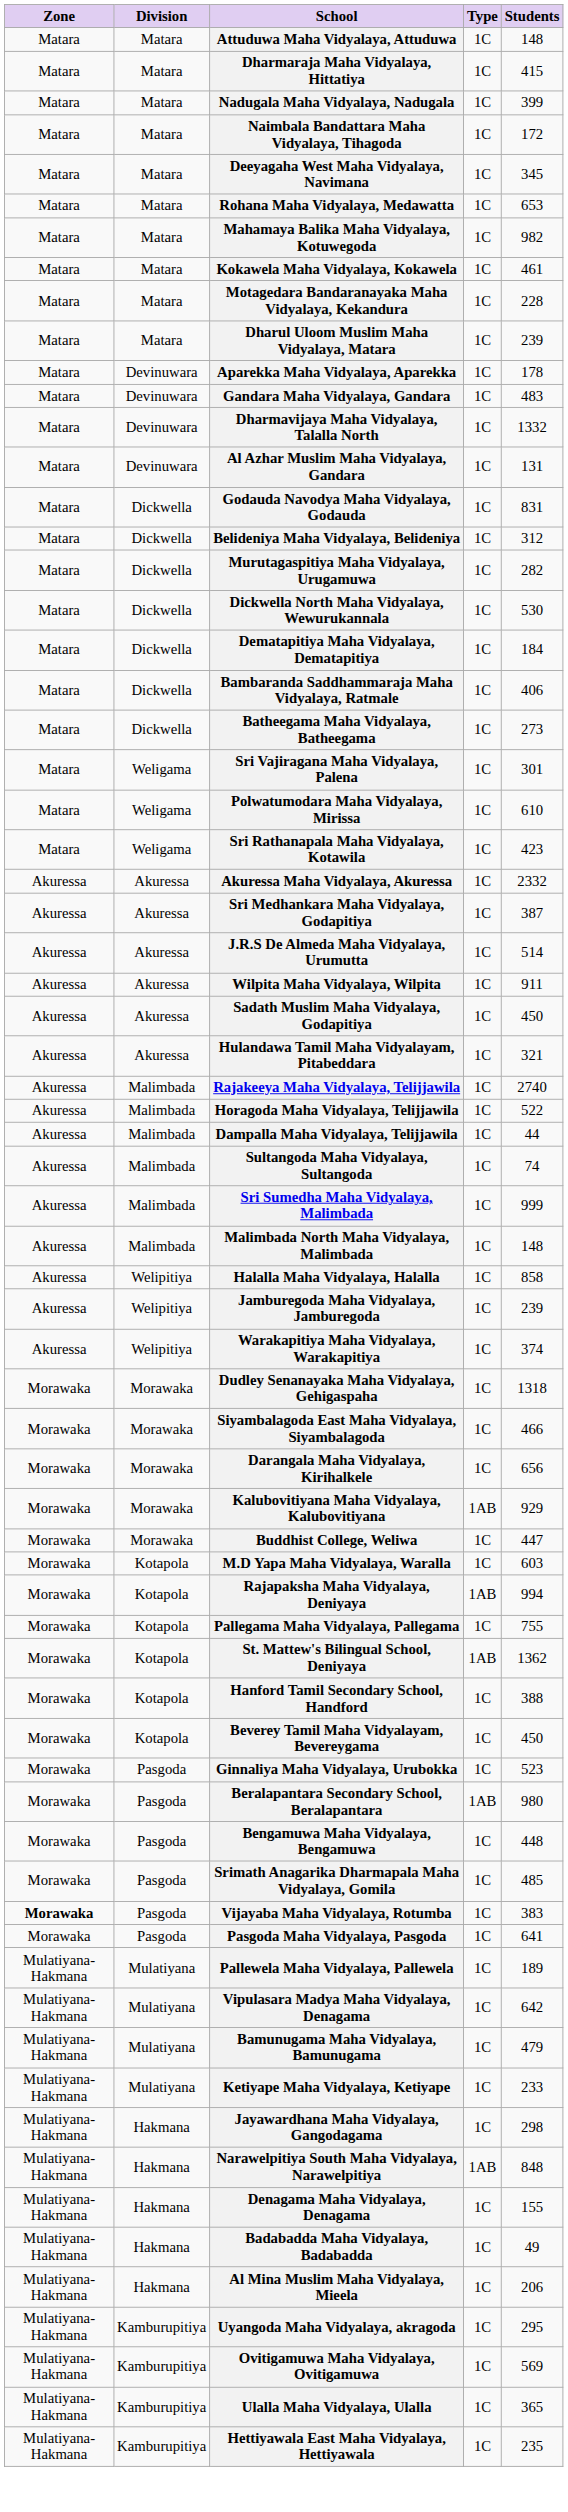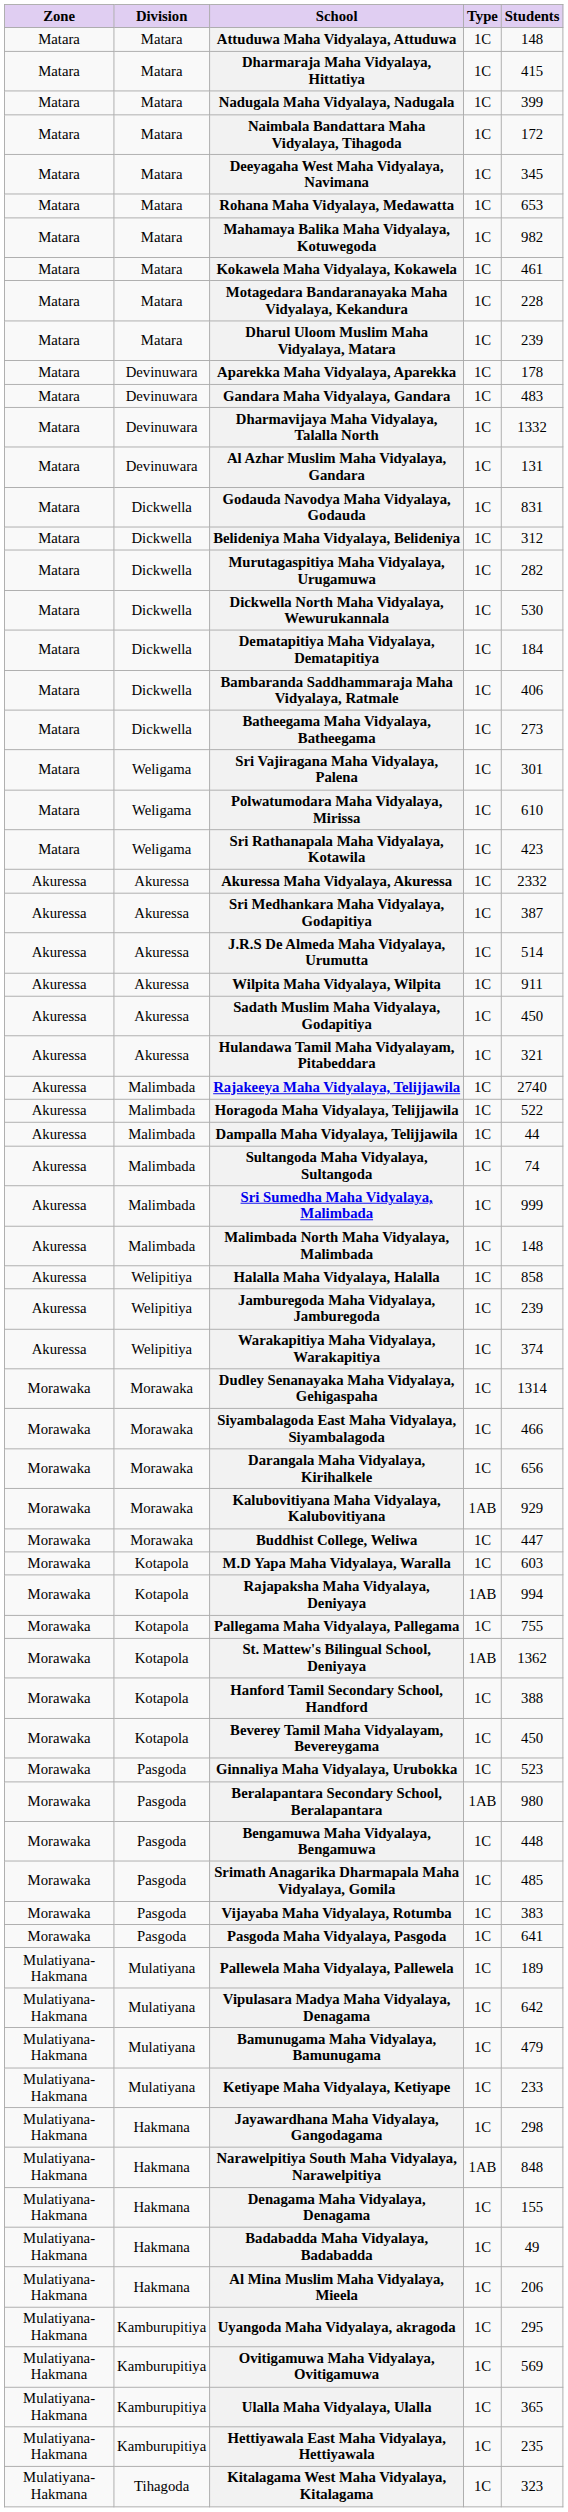 <table class="wikitable sortable" style="text-align:center; font-size:100%">
 <tr valign=bottom>
 <th style="background-color:#E0CEF2;">Zone</th>
 <th style="background-color:#E0CEF2;">Division</th>
 <th style="background-color:#E0CEF2;">School</th>
 <th style="background-color:#E0CEF2;">Type</th>
 <th style="background-color:#E0CEF2;">Students</th>
 </tr>
 <tr>
 <td>Matara</td>
 <td>Matara</td>
 <th>Attuduwa Maha Vidyalaya, Attuduwa</th>
 <td>1C</td>
 <td>148</td>
 </tr>
 <tr>
 <td>Matara</td>
 <td>Matara</td>
 <th>Dharmaraja Maha Vidyalaya, Hittatiya</th>
 <td>1C</td>
 <td>415</td>
 </tr>
 <tr>
 <td>Matara</td>
 <td>Matara</td>
 <th>Nadugala Maha Vidyalaya, Nadugala</th>
 <td>1C</td>
 <td>399</td>
 </tr>
 <tr>
 <td>Matara</td>
 <td>Matara</td>
 <th>Naimbala Bandattara Maha Vidyalaya, Tihagoda</th>
 <td>1C</td>
 <td>172</td>
 </tr>
 <tr>
 <td>Matara</td>
 <td>Matara</td>
 <th>Deeyagaha West Maha Vidyalaya, Navimana</th>
 <td>1C</td>
 <td>345</td>
 </tr>
 <tr>
 <td>Matara</td>
 <td>Matara</td>
 <th>Rohana Maha Vidyalaya, Medawatta</th>
 <td>1C</td>
 <td>653</td>
 </tr>
 <tr>
 <td>Matara</td>
 <td>Matara</td>
 <th>Mahamaya Balika Maha Vidyalaya, Kotuwegoda</th>
 <td>1C</td>
 <td>982</td>
 </tr>
 <tr>
 <td>Matara</td>
 <td>Matara</td>
 <th>Kokawela Maha Vidyalaya, Kokawela</th>
 <td>1C</td>
 <td>461</td>
 </tr>
 <tr>
 <td>Matara</td>
 <td>Matara</td>
 <th>Motagedara Bandaranayaka Maha Vidyalaya, Kekandura</th>
 <td>1C</td>
 <td>228</td>
 </tr>
 <tr>
 <td>Matara</td>
 <td>Matara</td>
 <th>Dharul Uloom Muslim Maha Vidyalaya, Matara</th>
 <td>1C</td>
 <td>239</td>
 </tr>
 <tr>
 <td>Matara</td>
 <td>Devinuwara</td>
 <th>Aparekka Maha Vidyalaya, Aparekka</th>
 <td>1C</td>
 <td>178</td>
 </tr>
 <tr>
 <td>Matara</td>
 <td>Devinuwara</td>
 <th>Gandara Maha Vidyalaya, Gandara</th>
 <td>1C</td>
 <td>483</td>
 </tr>
 <tr>
 <td>Matara</td>
 <td>Devinuwara</td>
 <th>Dharmavijaya Maha Vidyalaya, Talalla North</th>
 <td>1C</td>
 <td>1332</td>
 </tr>
 <tr>
 <td>Matara</td>
 <td>Devinuwara</td>
 <th>Al Azhar Muslim Maha Vidyalaya, Gandara</th>
 <td>1C</td>
 <td>131</td>
 </tr>
 <tr>
 <td>Matara</td>
 <td>Dickwella</td>
 <th>Godauda Navodya Maha Vidyalaya, Godauda</th>
 <td>1C</td>
 <td>831</td>
 </tr>
 <tr>
 <td>Matara</td>
 <td>Dickwella</td>
 <th>Belideniya Maha Vidyalaya, Belideniya</th>
 <td>1C</td>
 <td>312</td>
 </tr>
 <tr>
 <td>Matara</td>
 <td>Dickwella</td>
 <th>Murutagaspitiya Maha Vidyalaya, Urugamuwa</th>
 <td>1C</td>
 <td>282</td>
 </tr>
 <tr>
 <td>Matara</td>
 <td>Dickwella</td>
 <th>Dickwella North Maha Vidyalaya, Wewurukannala</th>
 <td>1C</td>
 <td>530</td>
 </tr>
 <tr>
 <td>Matara</td>
 <td>Dickwella</td>
 <th>Dematapitiya Maha Vidyalaya, Dematapitiya</th>
 <td>1C</td>
 <td>184</td>
 </tr>
 <tr>
 <td>Matara</td>
 <td>Dickwella</td>
 <th>Bambaranda Saddhammaraja Maha Vidyalaya, Ratmale</th>
 <td>1C</td>
 <td>406</td>
 </tr>
 <tr>
 <td>Matara</td>
 <td>Dickwella</td>
 <th>Batheegama Maha Vidyalaya, Batheegama</th>
 <td>1C</td>
 <td>273</td>
 </tr>
 <tr>
 <td>Matara</td>
 <td>Weligama</td>
 <th>Sri Vajiragana Maha Vidyalaya, Palena</th>
 <td>1C</td>
 <td>301</td>
 </tr>
 <tr>
 <td>Matara</td>
 <td>Weligama</td>
 <th>Polwatumodara Maha Vidyalaya, Mirissa</th>
 <td>1C</td>
 <td>610</td>
 </tr>
 <tr>
 <td>Matara</td>
 <td>Weligama</td>
 <th>Sri Rathanapala Maha Vidyalaya, Kotawila</th>
 <td>1C</td>
 <td>423</td>
 </tr>
 <tr>
 <td>Akuressa</td>
 <td>Akuressa</td>
 <th>Akuressa Maha Vidyalaya, Akuressa</th>
 <td>1C</td>
 <td>2332</td>
 </tr>
 <tr>
 <td>Akuressa</td>
 <td>Akuressa</td>
 <th>Sri Medhankara Maha Vidyalaya, Godapitiya</th>
 <td>1C</td>
 <td>387</td>
 </tr>
 <tr>
 <td>Akuressa</td>
 <td>Akuressa</td>
 <th>J.R.S De Almeda Maha Vidyalaya, Urumutta</th>
 <td>1C</td>
 <td>514</td>
 </tr>
 <tr>
 <td>Akuressa</td>
 <td>Akuressa</td>
 <th>Wilpita Maha Vidyalaya, Wilpita</th>
 <td>1C</td>
 <td>911</td>
 </tr>
 <tr>
 <td>Akuressa</td>
 <td>Akuressa</td>
 <th>Sadath Muslim Maha Vidyalaya, Godapitiya</th>
 <td>1C</td>
 <td>450</td>
 </tr>
 <tr>
 <td>Akuressa</td>
 <td>Akuressa</td>
 <th>Hulandawa Tamil Maha Vidyalayam, Pitabeddara</th>
 <td>1C</td>
 <td>321</td>
 </tr>
 <tr>
 <td>Akuressa</td>
 <td>Malimbada</td>
 <th><a href='#'>Rajakeeya Maha Vidyalaya, Telijjawila</a></th>
 <td>1C</td>
 <td>2740</td>
 </tr>
 <tr>
 <td>Akuressa</td>
 <td>Malimbada</td>
 <th>Horagoda Maha Vidyalaya, Telijjawila</th>
 <td>1C</td>
 <td>522</td>
 </tr>
 <tr>
 <td>Akuressa</td>
 <td>Malimbada</td>
 <th>Dampalla Maha Vidyalaya, Telijjawila</th>
 <td>1C</td>
 <td>44</td>
 </tr>
 <tr>
 <td>Akuressa</td>
 <td>Malimbada</td>
 <th>Sultangoda Maha Vidyalaya, Sultangoda</th>
 <td>1C</td>
 <td>74</td>
 </tr>
 <tr>
 <td>Akuressa</td>
 <td>Malimbada</td>
 <th><a href='#'>Sri Sumedha Maha Vidyalaya, Malimbada</a></th>
 <td>1C</td>
 <td>999</td>
 </tr>
 <tr>
 <td>Akuressa</td>
 <td>Malimbada</td>
 <th>Malimbada North Maha Vidyalaya, Malimbada</th>
 <td>1C</td>
 <td>148</td>
 </tr>
 <tr>
 <td>Akuressa</td>
 <td>Welipitiya</td>
 <th>Halalla Maha Vidyalaya, Halalla</th>
 <td>1C</td>
 <td>858</td>
 </tr>
 <tr>
 <td>Akuressa</td>
 <td>Welipitiya</td>
 <th>Jamburegoda Maha Vidyalaya, Jamburegoda</th>
 <td>1C</td>
 <td>239</td>
 </tr>
 <tr>
 <td>Akuressa</td>
 <td>Welipitiya</td>
 <th>Warakapitiya Maha Vidyalaya, Warakapitiya</th>
 <td>1C</td>
 <td>374</td>
 </tr>
 <tr>
 <td>Morawaka</td>
 <td>Morawaka</td>
 <th>Dudley Senanayaka Maha Vidyalaya, Gehigaspaha</th>
 <td>1C</td>
-<td>1318</td>
+<td>1314</td>
 </tr>
 <tr>
 <td>Morawaka</td>
 <td>Morawaka</td>
 <th>Siyambalagoda East Maha Vidyalaya, Siyambalagoda</th>
 <td>1C</td>
 <td>466</td>
 </tr>
 <tr>
 <td>Morawaka</td>
 <td>Morawaka</td>
 <th>Darangala Maha Vidyalaya, Kirihalkele</th>
 <td>1C</td>
 <td>656</td>
 </tr>
 <tr>
 <td>Morawaka</td>
 <td>Morawaka</td>
 <th>Kalubovitiyana Maha Vidyalaya, Kalubovitiyana</th>
 <td>1AB</td>
 <td>929</td>
 </tr>
 <tr>
 <td>Morawaka</td>
 <td>Morawaka</td>
 <th>Buddhist College, Weliwa</th>
 <td>1C</td>
 <td>447</td>
 </tr>
 <tr>
 <td>Morawaka</td>
 <td>Kotapola</td>
 <th>M.D Yapa Maha Vidyalaya, Waralla</th>
 <td>1C</td>
 <td>603</td>
 </tr>
 <tr>
 <td>Morawaka</td>
 <td>Kotapola</td>
 <th>Rajapaksha Maha Vidyalaya, Deniyaya</th>
 <td>1AB</td>
 <td>994</td>
 </tr>
 <tr>
 <td>Morawaka</td>
 <td>Kotapola</td>
 <th>Pallegama Maha Vidyalaya, Pallegama</th>
 <td>1C</td>
 <td>755</td>
 </tr>
 <tr>
 <td>Morawaka</td>
 <td>Kotapola</td>
 <th>St. Mattew's Bilingual School, Deniyaya</th>
 <td>1AB</td>
 <td>1362</td>
 </tr>
 <tr>
 <td>Morawaka</td>
 <td>Kotapola</td>
 <th>Hanford Tamil Secondary School, Handford</th>
 <td>1C</td>
 <td>388</td>
 </tr>
 <tr>
 <td>Morawaka</td>
 <td>Kotapola</td>
 <th>Beverey Tamil Maha Vidyalayam, Bevereygama</th>
 <td>1C</td>
 <td>450</td>
 </tr>
 <tr>
 <td>Morawaka</td>
 <td>Pasgoda</td>
 <th>Ginnaliya Maha Vidyalaya, Urubokka</th>
 <td>1C</td>
 <td>523</td>
 </tr>
 <tr>
 <td>Morawaka</td>
 <td>Pasgoda</td>
 <th>Beralapantara Secondary School, Beralapantara</th>
 <td>1AB</td>
 <td>980</td>
 </tr>
 <tr>
 <td>Morawaka</td>
 <td>Pasgoda</td>
 <th>Bengamuwa Maha Vidyalaya, Bengamuwa</th>
 <td>1C</td>
 <td>448</td>
 </tr>
 <tr>
 <td>Morawaka</td>
 <td>Pasgoda</td>
 <th>Srimath Anagarika Dharmapala Maha Vidyalaya, Gomila</th>
 <td>1C</td>
 <td>485</td>
 </tr>
 <tr>
-<td><strong>Morawaka</strong></td>
+<td>Morawaka</td>
 <td>Pasgoda</td>
 <th>Vijayaba Maha Vidyalaya, Rotumba</th>
 <td>1C</td>
 <td>383</td>
 </tr>
 <tr>
 <td>Morawaka</td>
 <td>Pasgoda</td>
 <th>Pasgoda Maha Vidyalaya, Pasgoda</th>
 <td>1C</td>
 <td>641</td>
 </tr>
 <tr>
 <td>Mulatiyana-Hakmana</td>
 <td>Mulatiyana</td>
 <th>Pallewela Maha Vidyalaya, Pallewela</th>
 <td>1C</td>
 <td>189</td>
 </tr>
 <tr>
 <td>Mulatiyana-Hakmana</td>
 <td>Mulatiyana</td>
 <th>Vipulasara Madya Maha Vidyalaya, Denagama</th>
 <td>1C</td>
 <td>642</td>
 </tr>
 <tr>
 <td>Mulatiyana-Hakmana</td>
 <td>Mulatiyana</td>
 <th>Bamunugama Maha Vidyalaya, Bamunugama</th>
 <td>1C</td>
 <td>479</td>
 </tr>
 <tr>
 <td>Mulatiyana-Hakmana</td>
 <td>Mulatiyana</td>
 <th>Ketiyape Maha Vidyalaya, Ketiyape</th>
 <td>1C</td>
 <td>233</td>
 </tr>
 <tr>
 <td>Mulatiyana-Hakmana</td>
 <td>Hakmana</td>
 <th>Jayawardhana Maha Vidyalaya, Gangodagama</th>
 <td>1C</td>
 <td>298</td>
 </tr>
 <tr>
 <td>Mulatiyana-Hakmana</td>
 <td>Hakmana</td>
 <th>Narawelpitiya South Maha Vidyalaya, Narawelpitiya</th>
 <td>1AB</td>
 <td>848</td>
 </tr>
 <tr>
 <td>Mulatiyana-Hakmana</td>
 <td>Hakmana</td>
 <th>Denagama Maha Vidyalaya, Denagama</th>
 <td>1C</td>
 <td>155</td>
 </tr>
 <tr>
 <td>Mulatiyana-Hakmana</td>
 <td>Hakmana</td>
 <th>Badabadda Maha Vidyalaya, Badabadda</th>
 <td>1C</td>
 <td>49</td>
 </tr>
 <tr>
 <td>Mulatiyana-Hakmana</td>
 <td>Hakmana</td>
 <th>Al Mina Muslim Maha Vidyalaya, Mieela</th>
 <td>1C</td>
 <td>206</td>
 </tr>
 <tr>
 <td>Mulatiyana-Hakmana</td>
 <td>Kamburupitiya</td>
 <th>Uyangoda Maha Vidyalaya, akragoda</th>
 <td>1C</td>
 <td>295</td>
 </tr>
 <tr>
 <td>Mulatiyana-Hakmana</td>
 <td>Kamburupitiya</td>
 <th>Ovitigamuwa Maha Vidyalaya, Ovitigamuwa</th>
 <td>1C</td>
 <td>569</td>
 </tr>
 <tr>
 <td>Mulatiyana-Hakmana</td>
 <td>Kamburupitiya</td>
 <th>Ulalla Maha Vidyalaya, Ulalla</th>
 <td>1C</td>
 <td>365</td>
 </tr>
 <tr>
 <td>Mulatiyana-Hakmana</td>
 <td>Kamburupitiya</td>
 <th>Hettiyawala East Maha Vidyalaya, Hettiyawala</th>
 <td>1C</td>
 <td>235</td>
 </tr>
+<tr>
+<td>Mulatiyana-Hakmana</td>
+<td>Tihagoda</td>
+<th>Kitalagama West Maha Vidyalaya, Kitalagama</th>
+<td>1C</td>
+<td>323</td>
+</tr>
 </table>
